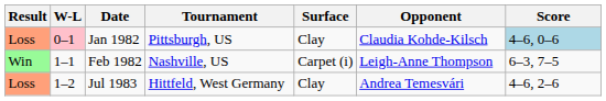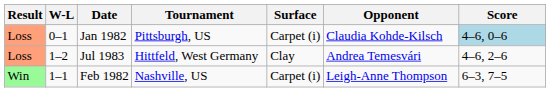 <table class="sortable wikitable">
 <tr>
 <th>Result</th>
 <th>W-L</th>
 <th style="width:60px">Date</th>
 <th style="width:160px">Tournament</th>
 <th>Surface</th>
 <th style="width:160px">Opponent</th>
 <th style="width:100px" class="unsortable">Score</th>
 </tr>
 <tr>
 <td style="background:#ffa07a;">Loss</td>
-<td style="background: pink;">0–1</td>
+<td>0–1</td>
 <td>Jan 1982</td>
 <td><a href='#'>Pittsburgh</a>, US</td>
-<td>Clay</td>
+<td>Carpet (i)</td>
 <td> <a href='#'>Claudia Kohde-Kilsch</a></td>
 <td style="background: lightblue;">4–6, 0–6</td>
+</tr>
+<tr>
+<td style="background:#ffa07a;">Loss</td>
+<td>1–2</td>
+<td>Jul 1983</td>
+<td><a href='#'>Hittfeld</a>, West Germany</td>
+<td>Clay</td>
+<td> <a href='#'>Andrea Temesvári</a></td>
+<td>4–6, 2–6</td>
 </tr>
 <tr>
 <td style="background:#98fb98;">Win</td>
 <td>1–1</td>
 <td>Feb 1982</td>
 <td><a href='#'>Nashville</a>, US</td>
 <td>Carpet (i)</td>
 <td> <a href='#'>Leigh-Anne Thompson</a></td>
 <td>6–3, 7–5</td>
 </tr>
-<tr>
-<td style="background:#ffa07a;">Loss</td>
-<td>1–2</td>
-<td>Jul 1983</td>
-<td><a href='#'>Hittfeld</a>, West Germany</td>
-<td>Clay</td>
-<td> <a href='#'>Andrea Temesvári</a></td>
-<td>4–6, 2–6</td>
-</tr>
 </table>
